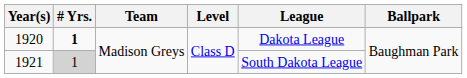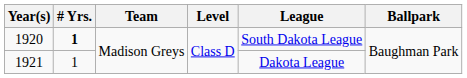 <table class="wikitable" style="text-align:center; font-size: 95%;">
 <tr>
 <th>Year(s)</th>
 <th># Yrs.</th>
 <th>Team</th>
 <th>Level</th>
 <th>League</th>
 <th>Ballpark</th>
 </tr>
 <tr>
 <td>1920</td>
 <td><strong>1</strong></td>
 <td rowspan=2>Madison Greys</td>
 <td rowspan=2><a href='#'>Class D</a></td>
-<td><a href='#'>Dakota League</a></td>
+<td><a href='#'>South Dakota League</a></td>
 <td rowspan=2>Baughman Park</td>
 </tr>
 <tr>
 <td>1921</td>
-<td style="background: lightgrey;">1</td>
-<td><a href='#'>South Dakota League</a></td>
+<td>1</td>
+<td><a href='#'>Dakota League</a></td>
 </tr>
 </table>
